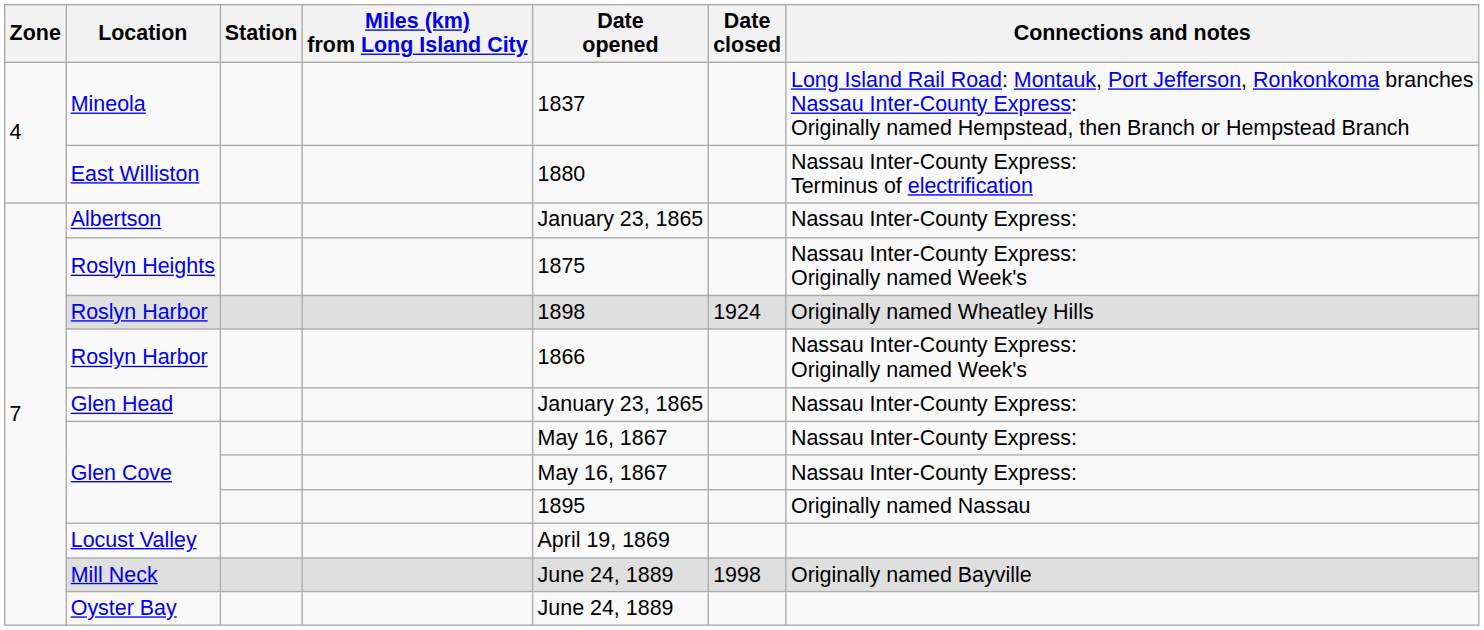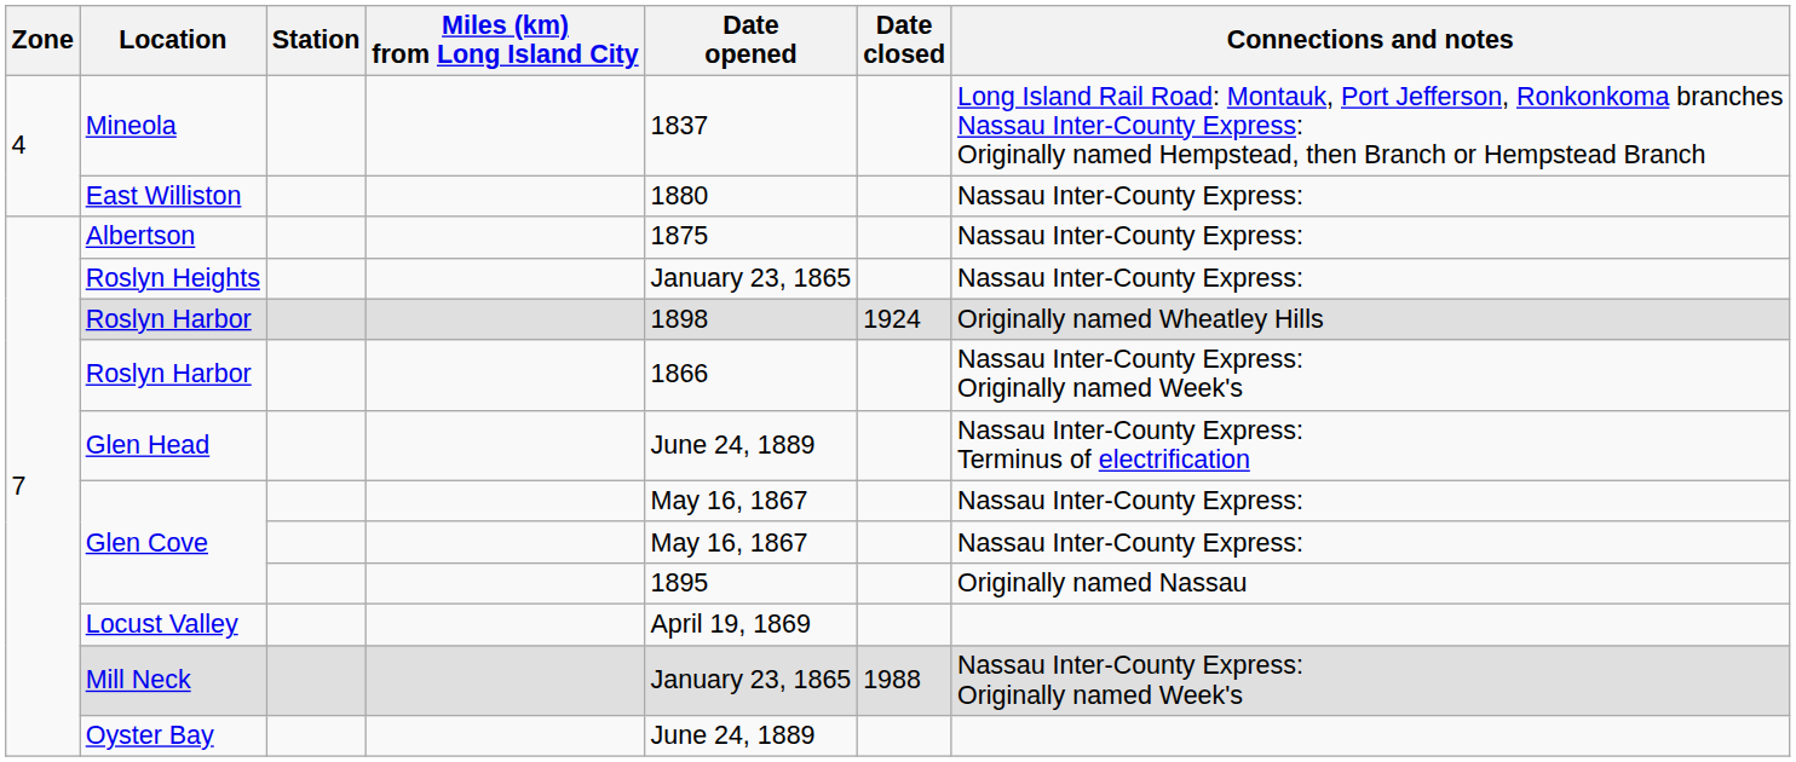 <table class="wikitable">
 <tr>
 <th>Zone</th>
 <th>Location</th>
 <th>Station</th>
 <th><a href='#'>Miles (km)</a><br>from <a href='#'>Long Island City</a></th>
 <th>Date<br>opened</th>
 <th>Date<br>closed</th>
 <th>Connections and notes</th>
 </tr>
 <tr>
 <td rowspan=2>4</td>
 <td><a href='#'>Mineola</a></td>
 <td> </td>
 <td></td>
 <td>1837</td>
 <td></td>
 <td><a href='#'>Long Island Rail Road</a>: <a href='#'>Montauk</a>, <a href='#'>Port Jefferson</a>, <a href='#'>Ronkonkoma</a> branches<br><a href='#'>Nassau Inter-County Express</a>: <br>Originally named Hempstead, then Branch or Hempstead Branch</td>
 </tr>
 <tr>
 <td><a href='#'>East Williston</a></td>
 <td> </td>
 <td></td>
 <td>1880</td>
 <td></td>
-<td>Nassau Inter-County Express: <br>Terminus of <a href='#'>electrification</a></td>
+<td>Nassau Inter-County Express: </td>
 </tr>
 <tr>
 <td rowspan=11>7</td>
 <td><a href='#'>Albertson</a></td>
 <td> </td>
 <td></td>
-<td>January 23, 1865</td>
+<td>1875</td>
 <td></td>
 <td>Nassau Inter-County Express: </td>
 </tr>
 <tr>
 <td><a href='#'>Roslyn Heights</a></td>
 <td> </td>
 <td></td>
-<td>1875</td>
+<td>January 23, 1865</td>
 <td></td>
-<td>Nassau Inter-County Express: <br>Originally named Week's</td>
+<td>Nassau Inter-County Express: </td>
 </tr>
 <tr bgcolor=dfdfdf>
 <td><a href='#'>Roslyn Harbor</a></td>
 <td></td>
 <td></td>
 <td>1898</td>
 <td>1924</td>
 <td>Originally named Wheatley Hills</td>
 </tr>
 <tr>
 <td><a href='#'>Roslyn Harbor</a></td>
 <td> </td>
 <td></td>
 <td>1866</td>
 <td></td>
 <td>Nassau Inter-County Express: <br>Originally named Week's</td>
 </tr>
 <tr>
 <td><a href='#'>Glen Head</a></td>
 <td> </td>
 <td></td>
-<td>January 23, 1865</td>
+<td>June 24, 1889</td>
 <td></td>
-<td>Nassau Inter-County Express: </td>
+<td>Nassau Inter-County Express: <br>Terminus of <a href='#'>electrification</a></td>
 </tr>
 <tr>
 <td rowspan=3><a href='#'>Glen Cove</a></td>
 <td> </td>
 <td></td>
 <td>May 16, 1867</td>
 <td></td>
 <td>Nassau Inter-County Express: </td>
 </tr>
 <tr>
 <td> </td>
 <td></td>
 <td>May 16, 1867</td>
 <td></td>
 <td>Nassau Inter-County Express: </td>
 </tr>
 <tr>
 <td> </td>
 <td></td>
 <td>1895</td>
 <td></td>
 <td>Originally named Nassau</td>
 </tr>
 <tr>
 <td><a href='#'>Locust Valley</a></td>
 <td> </td>
 <td></td>
 <td>April 19, 1869</td>
 <td></td>
 <td></td>
 </tr>
 <tr bgcolor=dfdfdf>
 <td><a href='#'>Mill Neck</a></td>
 <td></td>
 <td></td>
-<td>June 24, 1889</td>
-<td>1998</td>
-<td>Originally named Bayville</td>
+<td>January 23, 1865</td>
+<td>1988</td>
+<td>Nassau Inter-County Express: <br>Originally named Week's</td>
 </tr>
 <tr>
 <td><a href='#'>Oyster Bay</a></td>
 <td> </td>
 <td></td>
 <td>June 24, 1889</td>
 <td></td>
 <td></td>
 </tr>
 </table>
